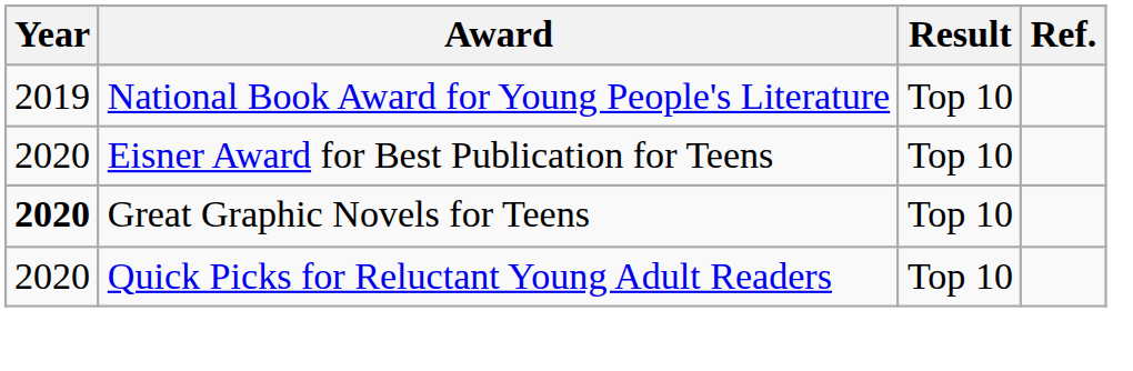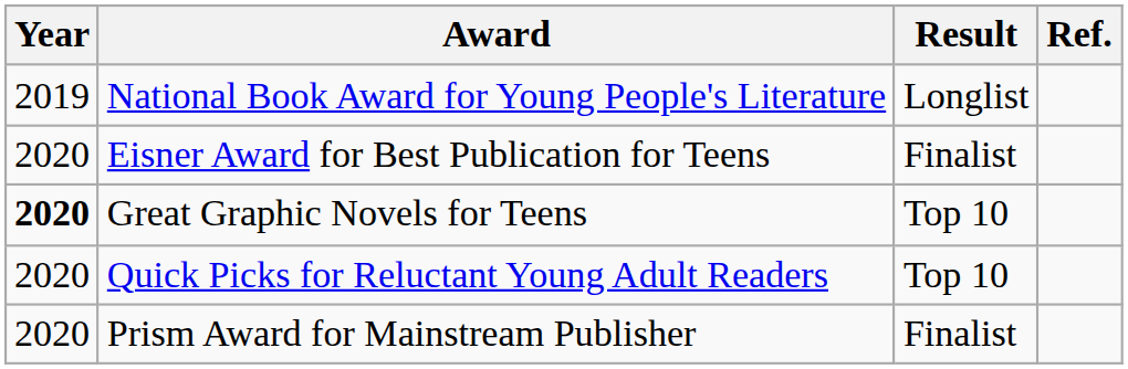 <table class="wikitable sortable mw-collapsible">
 <tr>
 <th>Year</th>
 <th>Award</th>
 <th>Result</th>
 <th>Ref.</th>
 </tr>
 <tr>
 <td>2019</td>
 <td><a href='#'>National Book Award for Young People's Literature</a></td>
-<td>Top 10</td>
+<td>Longlist</td>
 <td></td>
 </tr>
 <tr>
 <td>2020</td>
 <td><a href='#'>Eisner Award</a> for Best Publication for Teens</td>
-<td>Top 10</td>
+<td>Finalist</td>
 <td></td>
 </tr>
 <tr>
 <td><strong>2020</strong></td>
 <td>Great Graphic Novels for Teens</td>
 <td>Top 10</td>
 <td></td>
 </tr>
 <tr>
 <td>2020</td>
 <td><a href='#'>Quick Picks for Reluctant Young Adult Readers</a></td>
 <td>Top 10</td>
 <td></td>
 </tr>
+<tr>
+<td>2020</td>
+<td>Prism Award for Mainstream Publisher</td>
+<td>Finalist</td>
+<td></td>
+</tr>
 </table>
